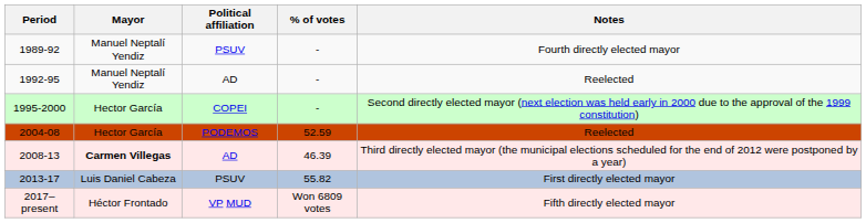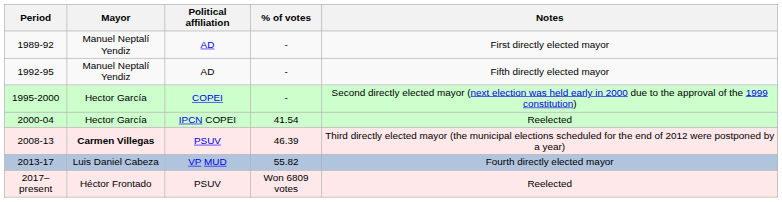 <table class="wikitable sortable" style="text-align:center;" cellspacing="2" cellpadding="2">
 <tr>
 <th>Period</th>
 <th>Mayor</th>
 <th>Political affiliation</th>
 <th>% of votes</th>
 <th>Notes</th>
 </tr>
 <tr bgcolor="" align="center">
 <td>1989-92</td>
 <td>Manuel Neptalí Yendiz</td>
-<td><a href='#'>PSUV</a></td>
+<td><a href='#'>AD</a></td>
 <td>-</td>
-<td>Fourth directly elected mayor</td>
+<td>First directly elected mayor</td>
 </tr>
 <tr bgcolor="" align="center">
 <td>1992-95</td>
 <td>Manuel Neptalí Yendiz</td>
 <td>AD</td>
 <td>-</td>
-<td>Reelected</td>
+<td>Fifth directly elected mayor</td>
 </tr>
 <tr bgcolor="#CCFFCC" align="center">
 <td>1995-2000</td>
 <td>Hector García</td>
 <td><a href='#'>COPEI</a></td>
 <td>-</td>
 <td>Second directly elected mayor (<a href='#'>next election was held early in 2000</a> due to the approval of the <a href='#'>1999 constitution</a>)</td>
 </tr>
-<tr bgcolor="#cc4400">
-<td>2004-08</td>
+<tr bgcolor="#CCFFCC">
+<td>2000-04</td>
 <td>Hector García</td>
-<td><a href='#'>PODEMOS</a></td>
-<td>52.59</td>
+<td><a href='#'>IPCN</a> COPEI</td>
+<td>41.54</td>
 <td>Reelected</td>
 </tr>
 <tr bgcolor="#FFE8E9">
 <td>2008-13</td>
 <td><strong>Carmen Villegas</strong></td>
-<td><a href='#'>AD</a></td>
+<td><a href='#'>PSUV</a></td>
 <td>46.39</td>
 <td>Third directly elected mayor (the municipal elections scheduled for the end of 2012 were postponed by a year)</td>
 </tr>
 <tr bgcolor="#B0C4DE">
 <td>2013-17</td>
 <td>Luis Daniel Cabeza</td>
-<td>PSUV</td>
+<td><a href='#'>VP</a> <a href='#'>MUD</a></td>
 <td>55.82</td>
-<td>First directly elected mayor</td>
+<td>Fourth directly elected mayor</td>
 </tr>
 <tr bgcolor="#FFE8E9">
 <td>2017–present</td>
 <td>Héctor Frontado</td>
-<td><a href='#'>VP</a> <a href='#'>MUD</a></td>
+<td>PSUV</td>
 <td>Won 6809 votes</td>
-<td>Fifth directly elected mayor</td>
+<td>Reelected</td>
 </tr>
 </table>
